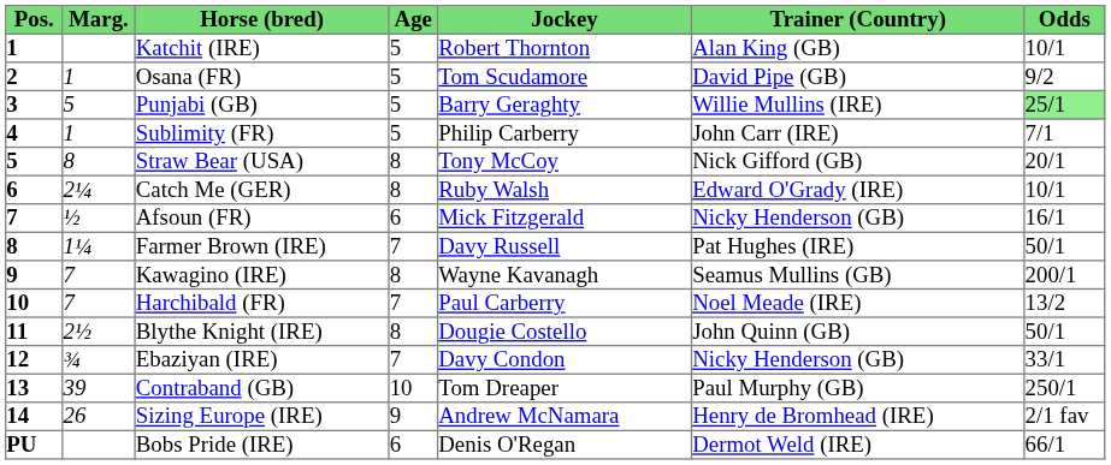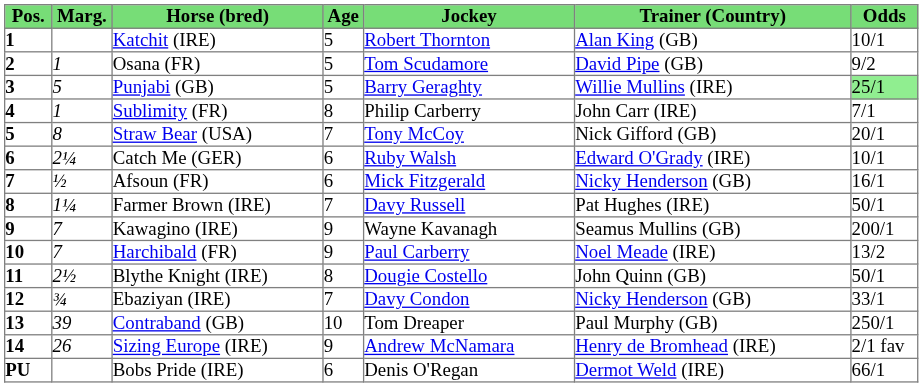 <table border="1" cellpadding="0" style="border-collapse: collapse; font-size:90%">
 <tr style="background:#7d7; text-align:center;">
 <td style="width:35px;"><strong>Pos.</strong></td>
 <td style="width:45px;"><strong>Marg.</strong></td>
 <td style="width:160px;"><strong>Horse (bred)</strong></td>
 <td style="width:30px;"><strong>Age</strong></td>
 <td style="width:160px;"><strong>Jockey</strong></td>
 <td style="width:210px;"><strong>Trainer (Country)</strong></td>
 <td style="width:50px;"><strong>Odds</strong></td>
 </tr>
 <tr>
 <td><strong>1</strong></td>
 <td></td>
 <td><a href='#'>Katchit</a> (IRE)</td>
 <td>5</td>
 <td><a href='#'>Robert Thornton</a></td>
 <td><a href='#'>Alan King</a> (GB)</td>
 <td>10/1</td>
 </tr>
 <tr>
 <td><strong>2</strong></td>
 <td><em>1</em></td>
 <td>Osana (FR)</td>
 <td>5</td>
 <td><a href='#'>Tom Scudamore</a></td>
 <td><a href='#'>David Pipe</a> (GB)</td>
 <td>9/2</td>
 </tr>
 <tr>
 <td><strong>3</strong></td>
 <td><em>5</em></td>
 <td><a href='#'>Punjabi</a> (GB)</td>
 <td>5</td>
 <td><a href='#'>Barry Geraghty</a></td>
 <td><a href='#'>Willie Mullins</a> (IRE)</td>
 <td style="background: lightgreen;">25/1</td>
 </tr>
 <tr>
 <td><strong>4</strong></td>
 <td><em>1</em></td>
 <td><a href='#'>Sublimity</a> (FR)</td>
-<td>5</td>
+<td>8</td>
 <td>Philip Carberry</td>
 <td>John Carr (IRE)</td>
 <td>7/1</td>
 </tr>
 <tr>
 <td><strong>5</strong></td>
 <td><em>8</em></td>
 <td><a href='#'>Straw Bear</a> (USA)</td>
-<td>8</td>
+<td>7</td>
 <td><a href='#'>Tony McCoy</a></td>
 <td>Nick Gifford (GB)</td>
 <td>20/1</td>
 </tr>
 <tr>
 <td><strong>6</strong></td>
 <td><em>2¼</em></td>
 <td>Catch Me (GER)</td>
-<td>8</td>
+<td>6</td>
 <td><a href='#'>Ruby Walsh</a></td>
 <td><a href='#'>Edward O'Grady</a> (IRE)</td>
 <td>10/1</td>
 </tr>
 <tr>
 <td><strong>7</strong></td>
 <td><em>½</em></td>
 <td>Afsoun (FR)</td>
 <td>6</td>
 <td><a href='#'>Mick Fitzgerald</a></td>
 <td><a href='#'>Nicky Henderson</a> (GB)</td>
 <td>16/1</td>
 </tr>
 <tr>
 <td><strong>8</strong></td>
 <td><em>1¼</em></td>
 <td>Farmer Brown (IRE)</td>
 <td>7</td>
 <td><a href='#'>Davy Russell</a></td>
 <td>Pat Hughes (IRE)</td>
 <td>50/1</td>
 </tr>
 <tr>
 <td><strong>9</strong></td>
 <td><em>7</em></td>
 <td>Kawagino (IRE)</td>
-<td>8</td>
+<td>9</td>
 <td>Wayne Kavanagh</td>
 <td>Seamus Mullins (GB)</td>
 <td>200/1</td>
 </tr>
 <tr>
 <td><strong>10</strong></td>
 <td><em>7</em></td>
 <td><a href='#'>Harchibald</a> (FR)</td>
-<td>7</td>
+<td>9</td>
 <td><a href='#'>Paul Carberry</a></td>
 <td><a href='#'>Noel Meade</a> (IRE)</td>
 <td>13/2</td>
 </tr>
 <tr>
 <td><strong>11</strong></td>
 <td><em>2½</em></td>
 <td>Blythe Knight (IRE)</td>
 <td>8</td>
 <td><a href='#'>Dougie Costello</a></td>
 <td>John Quinn (GB)</td>
 <td>50/1</td>
 </tr>
 <tr>
 <td><strong>12</strong></td>
 <td><em>¾</em></td>
 <td>Ebaziyan (IRE)</td>
 <td>7</td>
 <td><a href='#'>Davy Condon</a></td>
 <td><a href='#'>Nicky Henderson</a> (GB)</td>
 <td>33/1</td>
 </tr>
 <tr>
 <td><strong>13</strong></td>
 <td><em>39</em></td>
 <td><a href='#'>Contraband</a> (GB)</td>
 <td>10</td>
 <td>Tom Dreaper</td>
 <td>Paul Murphy (GB)</td>
 <td>250/1</td>
 </tr>
 <tr>
 <td><strong>14</strong></td>
 <td><em>26</em></td>
 <td><a href='#'>Sizing Europe</a> (IRE)</td>
 <td>9</td>
 <td><a href='#'>Andrew McNamara</a></td>
 <td><a href='#'>Henry de Bromhead</a> (IRE)</td>
 <td>2/1 fav</td>
 </tr>
 <tr>
 <td><strong>PU</strong></td>
 <td></td>
 <td>Bobs Pride (IRE)</td>
 <td>6</td>
 <td>Denis O'Regan</td>
 <td><a href='#'>Dermot Weld</a> (IRE)</td>
 <td>66/1</td>
 </tr>
 </table>
